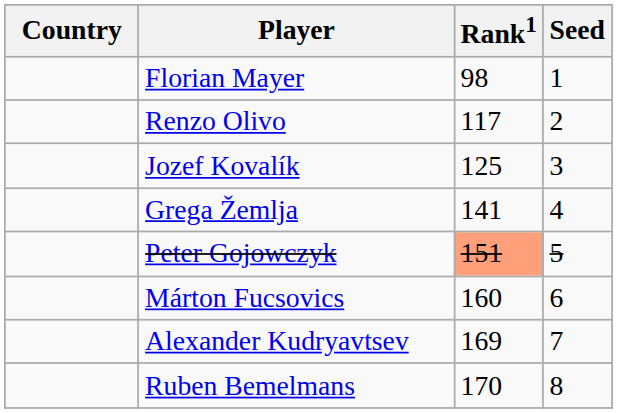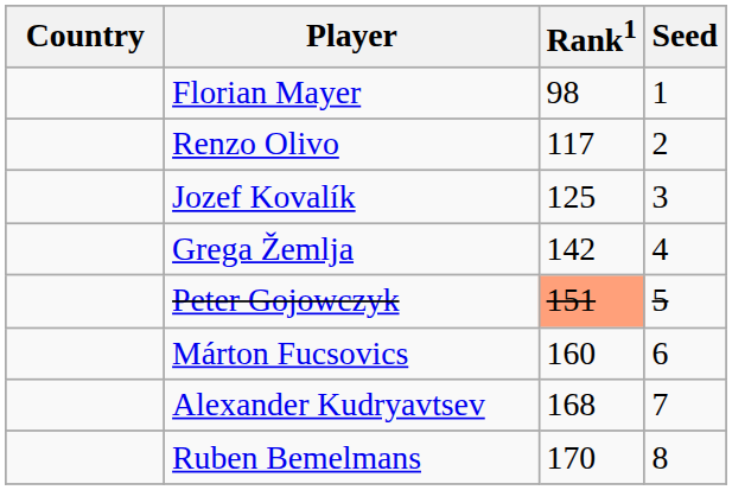 <table class="sortable wikitable">
 <tr>
 <th width="70">Country</th>
 <th width="175">Player</th>
 <th>Rank<sup>1</sup></th>
 <th>Seed</th>
 </tr>
 <tr>
 <td></td>
 <td><a href='#'>Florian Mayer</a></td>
 <td>98</td>
 <td>1</td>
 </tr>
 <tr>
 <td></td>
 <td><a href='#'>Renzo Olivo</a></td>
 <td>117</td>
 <td>2</td>
 </tr>
 <tr>
 <td></td>
 <td><a href='#'>Jozef Kovalík</a></td>
 <td>125</td>
 <td>3</td>
 </tr>
 <tr>
 <td></td>
 <td><a href='#'>Grega Žemlja</a></td>
-<td>141</td>
+<td>142</td>
 <td>4</td>
 </tr>
 <tr>
 <td></td>
 <td><s><a href='#'>Peter Gojowczyk</a></s></td>
 <td style="background: lightsalmon;"><s>151</s></td>
 <td><s>5</s></td>
 </tr>
 <tr>
 <td></td>
 <td><a href='#'>Márton Fucsovics</a></td>
 <td>160</td>
 <td>6</td>
 </tr>
 <tr>
 <td></td>
 <td><a href='#'>Alexander Kudryavtsev</a></td>
-<td>169</td>
+<td>168</td>
 <td>7</td>
 </tr>
 <tr>
 <td></td>
 <td><a href='#'>Ruben Bemelmans</a></td>
 <td>170</td>
 <td>8</td>
 </tr>
 </table>
